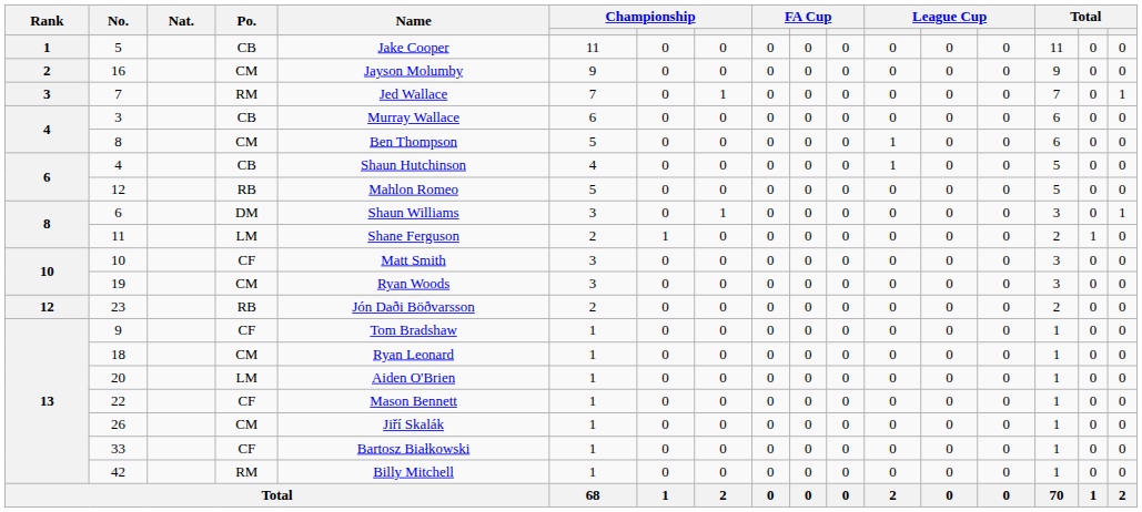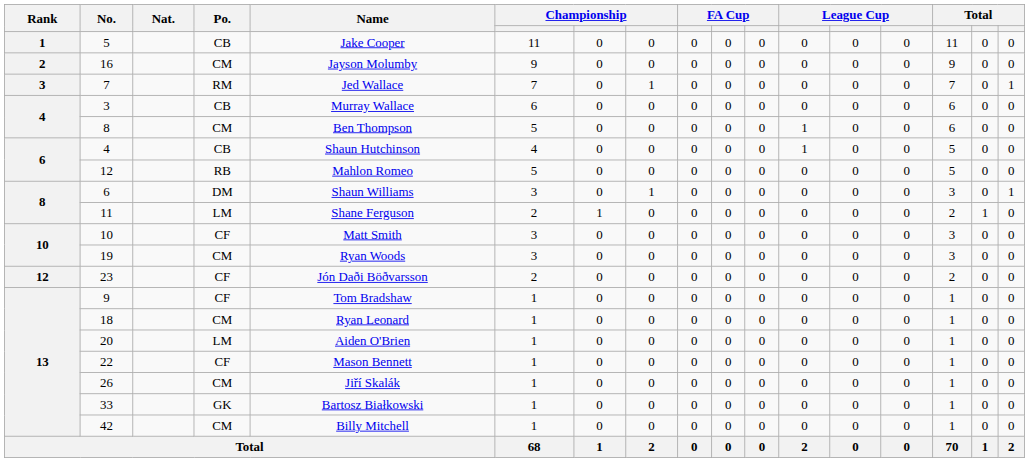 <table class="wikitable" style="text-align:center; font-size:95%; width:95%;">
 <tr>
 <th rowspan=2>Rank</th>
 <th rowspan=2>No.</th>
 <th rowspan=2>Nat.</th>
 <th rowspan=2>Po.</th>
 <th rowspan=2>Name</th>
 <th colspan=3><a href='#'>Championship</a></th>
 <th colspan=3><a href='#'>FA Cup</a></th>
 <th colspan=3><a href='#'>League Cup</a></th>
 <th colspan=3>Total</th>
 </tr>
 <tr>
 <th></th>
 <th></th>
 <th></th>
 <th></th>
 <th></th>
 <th></th>
 <th></th>
 <th></th>
 <th></th>
 <th></th>
 <th></th>
 <th></th>
 </tr>
 <tr>
 <th rowspan=1>1</th>
 <td>5</td>
 <td></td>
 <td>CB</td>
 <td><a href='#'>Jake Cooper</a></td>
 <td>11</td>
 <td>0</td>
 <td>0</td>
 <td>0</td>
 <td>0</td>
 <td>0</td>
 <td>0</td>
 <td>0</td>
 <td>0</td>
 <td>11</td>
 <td>0</td>
 <td>0</td>
 </tr>
 <tr>
 <th rowspan=1>2</th>
 <td>16</td>
 <td></td>
 <td>CM</td>
 <td><a href='#'>Jayson Molumby</a></td>
 <td>9</td>
 <td>0</td>
 <td>0</td>
 <td>0</td>
 <td>0</td>
 <td>0</td>
 <td>0</td>
 <td>0</td>
 <td>0</td>
 <td>9</td>
 <td>0</td>
 <td>0</td>
 </tr>
 <tr>
 <th rowspan=1>3</th>
 <td>7</td>
 <td></td>
 <td>RM</td>
 <td><a href='#'>Jed Wallace</a></td>
 <td>7</td>
 <td>0</td>
 <td>1</td>
 <td>0</td>
 <td>0</td>
 <td>0</td>
 <td>0</td>
 <td>0</td>
 <td>0</td>
 <td>7</td>
 <td>0</td>
 <td>1</td>
 </tr>
 <tr>
 <th rowspan=2>4</th>
 <td>3</td>
 <td></td>
 <td>CB</td>
 <td><a href='#'>Murray Wallace</a></td>
 <td>6</td>
 <td>0</td>
 <td>0</td>
 <td>0</td>
 <td>0</td>
 <td>0</td>
 <td>0</td>
 <td>0</td>
 <td>0</td>
 <td>6</td>
 <td>0</td>
 <td>0</td>
 </tr>
 <tr>
 <td>8</td>
 <td></td>
 <td>CM</td>
 <td><a href='#'>Ben Thompson</a></td>
 <td>5</td>
 <td>0</td>
 <td>0</td>
 <td>0</td>
 <td>0</td>
 <td>0</td>
 <td>1</td>
 <td>0</td>
 <td>0</td>
 <td>6</td>
 <td>0</td>
 <td>0</td>
 </tr>
 <tr>
 <th rowspan=2>6</th>
 <td>4</td>
 <td></td>
 <td>CB</td>
 <td><a href='#'>Shaun Hutchinson</a></td>
 <td>4</td>
 <td>0</td>
 <td>0</td>
 <td>0</td>
 <td>0</td>
 <td>0</td>
 <td>1</td>
 <td>0</td>
 <td>0</td>
 <td>5</td>
 <td>0</td>
 <td>0</td>
 </tr>
 <tr>
 <td>12</td>
 <td></td>
 <td>RB</td>
 <td><a href='#'>Mahlon Romeo</a></td>
 <td>5</td>
 <td>0</td>
 <td>0</td>
 <td>0</td>
 <td>0</td>
 <td>0</td>
 <td>0</td>
 <td>0</td>
 <td>0</td>
 <td>5</td>
 <td>0</td>
 <td>0</td>
 </tr>
 <tr>
 <th rowspan=2>8</th>
 <td>6</td>
 <td></td>
 <td>DM</td>
 <td><a href='#'>Shaun Williams</a></td>
 <td>3</td>
 <td>0</td>
 <td>1</td>
 <td>0</td>
 <td>0</td>
 <td>0</td>
 <td>0</td>
 <td>0</td>
 <td>0</td>
 <td>3</td>
 <td>0</td>
 <td>1</td>
 </tr>
 <tr>
 <td>11</td>
 <td></td>
 <td>LM</td>
 <td><a href='#'>Shane Ferguson</a></td>
 <td>2</td>
 <td>1</td>
 <td>0</td>
 <td>0</td>
 <td>0</td>
 <td>0</td>
 <td>0</td>
 <td>0</td>
 <td>0</td>
 <td>2</td>
 <td>1</td>
 <td>0</td>
 </tr>
 <tr>
 <th rowspan=2>10</th>
 <td>10</td>
 <td></td>
 <td>CF</td>
 <td><a href='#'>Matt Smith</a></td>
 <td>3</td>
 <td>0</td>
 <td>0</td>
 <td>0</td>
 <td>0</td>
 <td>0</td>
 <td>0</td>
 <td>0</td>
 <td>0</td>
 <td>3</td>
 <td>0</td>
 <td>0</td>
 </tr>
 <tr>
 <td>19</td>
 <td></td>
 <td>CM</td>
 <td><a href='#'>Ryan Woods</a></td>
 <td>3</td>
 <td>0</td>
 <td>0</td>
 <td>0</td>
 <td>0</td>
 <td>0</td>
 <td>0</td>
 <td>0</td>
 <td>0</td>
 <td>3</td>
 <td>0</td>
 <td>0</td>
 </tr>
 <tr>
 <th rowspan=1>12</th>
 <td>23</td>
 <td></td>
-<td>RB</td>
+<td>CF</td>
 <td><a href='#'>Jón Daði Böðvarsson</a></td>
 <td>2</td>
 <td>0</td>
 <td>0</td>
 <td>0</td>
 <td>0</td>
 <td>0</td>
 <td>0</td>
 <td>0</td>
 <td>0</td>
 <td>2</td>
 <td>0</td>
 <td>0</td>
 </tr>
 <tr>
 <th rowspan=7>13</th>
 <td>9</td>
 <td></td>
 <td>CF</td>
 <td><a href='#'>Tom Bradshaw</a></td>
 <td>1</td>
 <td>0</td>
 <td>0</td>
 <td>0</td>
 <td>0</td>
 <td>0</td>
 <td>0</td>
 <td>0</td>
 <td>0</td>
 <td>1</td>
 <td>0</td>
 <td>0</td>
 </tr>
 <tr>
 <td>18</td>
 <td></td>
 <td>CM</td>
 <td><a href='#'>Ryan Leonard</a></td>
 <td>1</td>
 <td>0</td>
 <td>0</td>
 <td>0</td>
 <td>0</td>
 <td>0</td>
 <td>0</td>
 <td>0</td>
 <td>0</td>
 <td>1</td>
 <td>0</td>
 <td>0</td>
 </tr>
 <tr>
 <td>20</td>
 <td></td>
 <td>LM</td>
 <td><a href='#'>Aiden O'Brien</a></td>
 <td>1</td>
 <td>0</td>
 <td>0</td>
 <td>0</td>
 <td>0</td>
 <td>0</td>
 <td>0</td>
 <td>0</td>
 <td>0</td>
 <td>1</td>
 <td>0</td>
 <td>0</td>
 </tr>
 <tr>
 <td>22</td>
 <td></td>
 <td>CF</td>
 <td><a href='#'>Mason Bennett</a></td>
 <td>1</td>
 <td>0</td>
 <td>0</td>
 <td>0</td>
 <td>0</td>
 <td>0</td>
 <td>0</td>
 <td>0</td>
 <td>0</td>
 <td>1</td>
 <td>0</td>
 <td>0</td>
 </tr>
 <tr>
 <td>26</td>
 <td></td>
 <td>CM</td>
 <td><a href='#'>Jiří Skalák</a></td>
 <td>1</td>
 <td>0</td>
 <td>0</td>
 <td>0</td>
 <td>0</td>
 <td>0</td>
 <td>0</td>
 <td>0</td>
 <td>0</td>
 <td>1</td>
 <td>0</td>
 <td>0</td>
 </tr>
 <tr>
 <td>33</td>
 <td></td>
-<td>CF</td>
+<td>GK</td>
 <td><a href='#'>Bartosz Białkowski</a></td>
 <td>1</td>
 <td>0</td>
 <td>0</td>
 <td>0</td>
 <td>0</td>
 <td>0</td>
 <td>0</td>
 <td>0</td>
 <td>0</td>
 <td>1</td>
 <td>0</td>
 <td>0</td>
 </tr>
 <tr>
 <td>42</td>
 <td></td>
-<td>RM</td>
+<td>CM</td>
 <td><a href='#'>Billy Mitchell</a></td>
 <td>1</td>
 <td>0</td>
 <td>0</td>
 <td>0</td>
 <td>0</td>
 <td>0</td>
 <td>0</td>
 <td>0</td>
 <td>0</td>
 <td>1</td>
 <td>0</td>
 <td>0</td>
 </tr>
 <tr>
 <th colspan=5>Total</th>
 <th>68</th>
 <th>1</th>
 <th>2</th>
 <th>0</th>
 <th>0</th>
 <th>0</th>
 <th>2</th>
 <th>0</th>
 <th>0</th>
 <th>70</th>
 <th>1</th>
 <th>2</th>
 </tr>
 </table>
